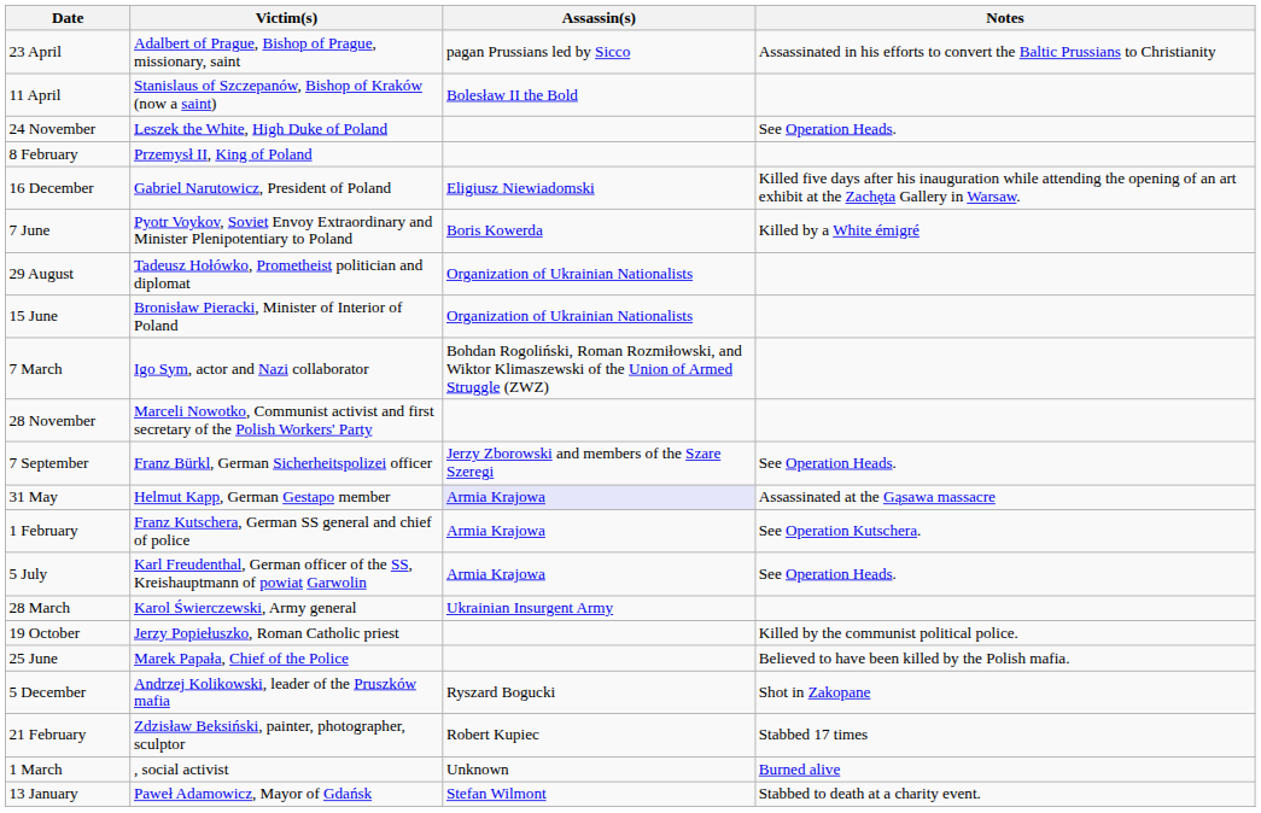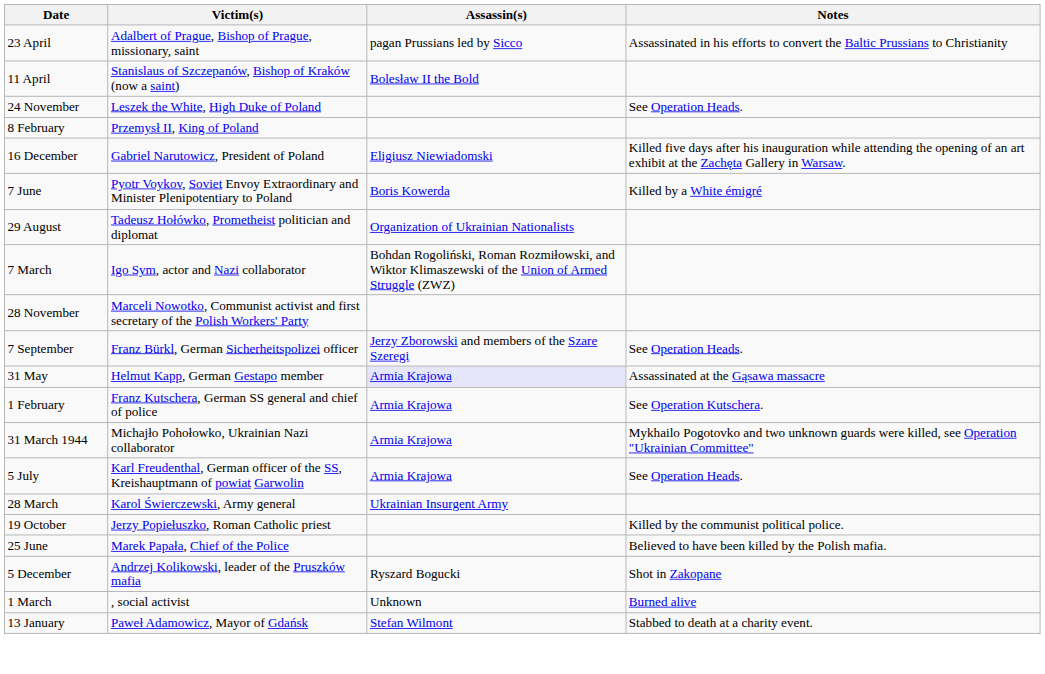 <table class="wikitable sortable" style="width:100%">
 <tr>
 <th style="width:10%">Date</th>
 <th style="width:25%">Victim(s)</th>
 <th style="width:25%">Assassin(s)</th>
 <th style="width:40%">Notes</th>
 </tr>
 <tr>
 <td>23 April </td>
 <td><a href='#'>Adalbert of Prague</a>, <a href='#'>Bishop of Prague</a>, missionary, saint</td>
 <td>pagan Prussians led by <a href='#'>Sicco</a></td>
 <td>Assassinated in his efforts to convert the <a href='#'>Baltic Prussians</a> to Christianity</td>
 </tr>
 <tr>
 <td>11 April </td>
 <td><a href='#'>Stanislaus of Szczepanów</a>, <a href='#'>Bishop of Kraków</a> (now a <a href='#'>saint</a>)</td>
 <td><a href='#'>Bolesław II the Bold</a></td>
 <td></td>
 </tr>
 <tr>
 <td>24 November </td>
 <td><a href='#'>Leszek the White</a>, <a href='#'>High Duke of Poland</a></td>
 <td></td>
 <td>See <a href='#'>Operation Heads</a>.</td>
 </tr>
 <tr>
 <td>8 February </td>
 <td><a href='#'>Przemysł II</a>, <a href='#'>King of Poland</a></td>
 <td></td>
 <td></td>
 </tr>
 <tr>
 <td>16 December </td>
 <td><a href='#'>Gabriel Narutowicz</a>, President of Poland</td>
 <td><a href='#'>Eligiusz Niewiadomski</a></td>
 <td>Killed five days after his inauguration while attending the opening of an art exhibit at the <a href='#'>Zachęta</a> Gallery in <a href='#'>Warsaw</a>.</td>
 </tr>
 <tr>
 <td>7 June </td>
 <td><a href='#'>Pyotr Voykov</a>, <a href='#'>Soviet</a> Envoy Extraordinary and Minister Plenipotentiary to Poland</td>
 <td><a href='#'>Boris Kowerda</a></td>
 <td>Killed by a <a href='#'>White émigré</a></td>
 </tr>
 <tr>
 <td>29 August </td>
 <td><a href='#'>Tadeusz Hołówko</a>, <a href='#'>Prometheist</a> politician and diplomat</td>
 <td><a href='#'>Organization of Ukrainian Nationalists</a></td>
 <td></td>
 </tr>
 <tr>
-<td>15 June </td>
-<td><a href='#'>Bronisław Pieracki</a>, Minister of Interior of Poland</td>
-<td><a href='#'>Organization of Ukrainian Nationalists</a></td>
-<td></td>
-</tr>
-<tr>
 <td>7 March </td>
 <td><a href='#'>Igo Sym</a>, actor and <a href='#'>Nazi</a> collaborator</td>
 <td>Bohdan Rogoliński, Roman Rozmiłowski, and Wiktor Klimaszewski of the <a href='#'>Union of Armed Struggle</a> (ZWZ)</td>
 <td></td>
 </tr>
 <tr>
 <td>28 November </td>
 <td><a href='#'>Marceli Nowotko</a>, Communist activist and first secretary of the <a href='#'>Polish Workers' Party</a></td>
 <td></td>
 <td></td>
 </tr>
 <tr>
 <td>7 September </td>
 <td><a href='#'>Franz Bürkl</a>, German <a href='#'>Sicherheitspolizei</a> officer</td>
 <td><a href='#'>Jerzy Zborowski</a> and members of the <a href='#'>Szare Szeregi</a></td>
 <td>See <a href='#'>Operation Heads</a>.</td>
 </tr>
 <tr>
 <td>31 May </td>
 <td><a href='#'>Helmut Kapp</a>, German <a href='#'>Gestapo</a> member</td>
 <td style="background: lavender;"><a href='#'>Armia Krajowa</a></td>
 <td>Assassinated at the <a href='#'>Gąsawa massacre</a></td>
 </tr>
 <tr>
 <td>1 February </td>
 <td><a href='#'>Franz Kutschera</a>, German SS general and chief of police</td>
 <td><a href='#'>Armia Krajowa</a></td>
 <td>See <a href='#'>Operation Kutschera</a>.</td>
+</tr>
+<tr>
+<td>31 March 1944</td>
+<td>Michajło Pohołowko, Ukrainian Nazi collaborator</td>
+<td><a href='#'>Armia Krajowa</a></td>
+<td>Mykhailo Pogotovko and two unknown guards were killed, see <a href='#'>Operation "Ukrainian Committee"</a></td>
 </tr>
 <tr>
 <td>5 July </td>
 <td><a href='#'>Karl Freudenthal</a>, German officer of the <a href='#'>SS</a>, Kreishauptmann of <a href='#'>powiat</a> <a href='#'>Garwolin</a></td>
 <td><a href='#'>Armia Krajowa</a></td>
 <td>See <a href='#'>Operation Heads</a>.</td>
 </tr>
 <tr>
 <td>28 March </td>
 <td><a href='#'>Karol Świerczewski</a>, Army general</td>
 <td><a href='#'>Ukrainian Insurgent Army</a></td>
 <td></td>
 </tr>
 <tr>
 <td>19 October </td>
 <td><a href='#'>Jerzy Popiełuszko</a>, Roman Catholic priest</td>
 <td></td>
 <td>Killed by the communist political police.</td>
 </tr>
 <tr>
 <td>25 June </td>
 <td><a href='#'>Marek Papała</a>, <a href='#'>Chief of the Police</a></td>
 <td></td>
 <td>Believed to have been killed by the Polish mafia.</td>
 </tr>
 <tr>
 <td>5 December </td>
 <td><a href='#'>Andrzej Kolikowski</a>, leader of the <a href='#'>Pruszków mafia</a></td>
 <td>Ryszard Bogucki</td>
 <td>Shot in <a href='#'>Zakopane</a></td>
 </tr>
 <tr>
-<td>21 February </td>
-<td><a href='#'>Zdzisław Beksiński</a>, painter, photographer, sculptor</td>
-<td>Robert Kupiec</td>
-<td>Stabbed 17 times</td>
-</tr>
-<tr>
 <td>1 March </td>
 <td>, social activist</td>
 <td>Unknown</td>
 <td><a href='#'>Burned alive</a></td>
 </tr>
 <tr>
 <td>13 January </td>
 <td><a href='#'>Paweł Adamowicz</a>, Mayor of <a href='#'>Gdańsk</a></td>
 <td><a href='#'>Stefan Wilmont</a></td>
 <td>Stabbed to death at a charity event.</td>
 </tr>
 </table>
